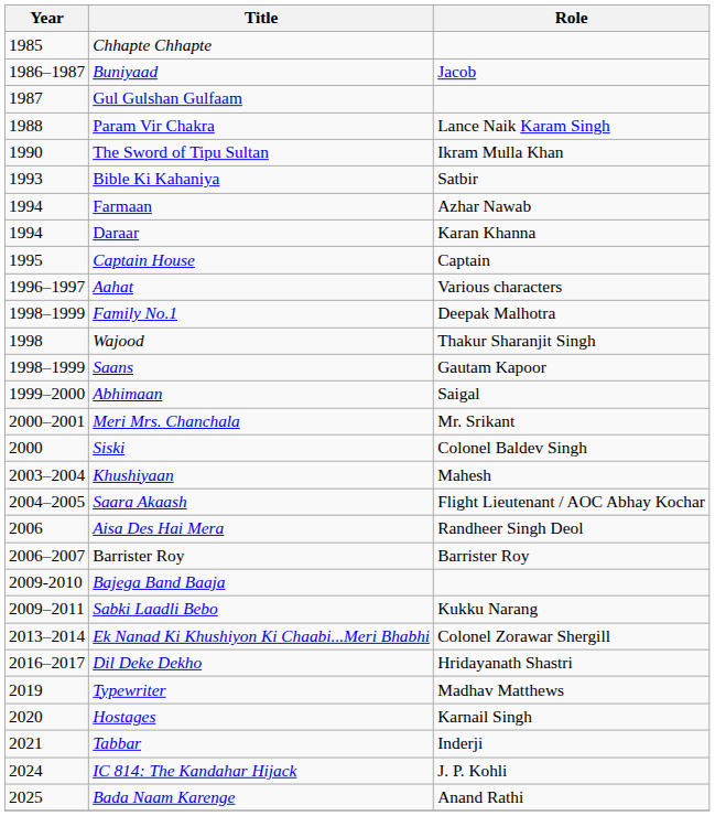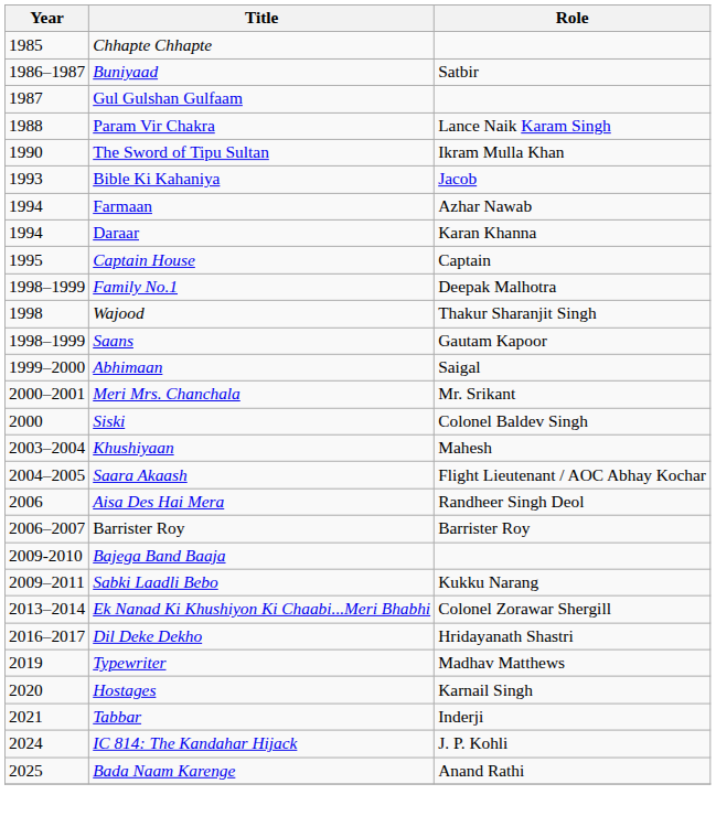 <table class="wikitable">
 <tr>
 <th>Year</th>
 <th>Title</th>
 <th>Role</th>
 </tr>
 <tr>
 <td>1985</td>
 <td><em>Chhapte Chhapte</em></td>
 <td></td>
 </tr>
 <tr>
 <td>1986–1987</td>
 <td><em><a href='#'>Buniyaad</a><strong></td>
-<td><a href='#'>Jacob</a></td>
+<td>Satbir</td>
 </tr>
 <tr>
 <td>1987</td>
 <td></em><a href='#'>Gul Gulshan Gulfaam</a><em></td>
 <td></td>
 </tr>
 <tr>
 <td>1988</td>
 <td></em><a href='#'>Param Vir Chakra</a><em></td>
 <td>Lance Naik <a href='#'>Karam Singh</a></td>
 </tr>
 <tr>
 <td>1990</td>
 <td></em><a href='#'>The Sword of Tipu Sultan</a><em></td>
 <td>Ikram Mulla Khan</td>
 </tr>
 <tr>
 <td>1993</td>
 <td></em><a href='#'>Bible Ki Kahaniya</a><em></td>
-<td>Satbir</td>
+<td><a href='#'>Jacob</a></td>
 </tr>
 <tr>
 <td>1994</td>
 <td></em><a href='#'>Farmaan</a><em></td>
 <td>Azhar Nawab</td>
 </tr>
 <tr>
 <td>1994</td>
 <td></em><a href='#'>Daraar</a></strong></td>
 <td>Karan Khanna</td>
 </tr>
 <tr>
 <td>1995</td>
 <td><em><a href='#'>Captain House</a></em></td>
 <td>Captain</td>
-</tr>
-<tr>
-<td>1996–1997</td>
-<td><em><a href='#'>Aahat</a></em></td>
-<td>Various characters</td>
 </tr>
 <tr>
 <td>1998–1999</td>
 <td><em><a href='#'>Family No.1</a></em></td>
 <td>Deepak Malhotra</td>
 </tr>
 <tr>
 <td>1998</td>
 <td><em>Wajood</em></td>
 <td>Thakur Sharanjit Singh</td>
 </tr>
 <tr>
 <td>1998–1999</td>
 <td><em><a href='#'>Saans</a></em></td>
 <td>Gautam Kapoor</td>
 </tr>
 <tr>
 <td>1999–2000</td>
 <td><em><a href='#'>Abhimaan</a></em></td>
 <td>Saigal</td>
 </tr>
 <tr>
 <td>2000–2001</td>
 <td><em><a href='#'>Meri Mrs. Chanchala</a></em></td>
 <td>Mr. Srikant</td>
 </tr>
 <tr>
 <td>2000</td>
 <td><em><a href='#'>Siski</a></em></td>
 <td>Colonel Baldev Singh</td>
 </tr>
 <tr>
 <td>2003–2004</td>
 <td><em><a href='#'>Khushiyaan</a></em></td>
 <td>Mahesh</td>
 </tr>
 <tr>
 <td>2004–2005</td>
 <td><em><a href='#'>Saara Akaash</a></em></td>
 <td>Flight Lieutenant / AOC Abhay Kochar</td>
 </tr>
 <tr>
 <td>2006</td>
 <td><em><a href='#'>Aisa Des Hai Mera</a></em></td>
 <td>Randheer Singh Deol</td>
 </tr>
 <tr>
 <td>2006–2007</td>
 <td>Barrister Roy</td>
 <td>Barrister Roy</td>
 </tr>
 <tr>
 <td>2009-2010</td>
 <td><em><a href='#'>Bajega Band Baaja</a></em></td>
 <td></td>
 </tr>
 <tr>
 <td>2009–2011</td>
 <td><em><a href='#'>Sabki Laadli Bebo</a></em></td>
 <td>Kukku Narang</td>
 </tr>
 <tr>
 <td>2013–2014</td>
 <td><em><a href='#'>Ek Nanad Ki Khushiyon Ki Chaabi...Meri Bhabhi</a></em></td>
 <td>Colonel Zorawar Shergill</td>
 </tr>
 <tr>
 <td>2016–2017</td>
 <td><em><a href='#'>Dil Deke Dekho</a></em></td>
 <td>Hridayanath Shastri</td>
 </tr>
 <tr>
 <td>2019</td>
 <td><em><a href='#'>Typewriter</a></em></td>
 <td>Madhav Matthews</td>
 </tr>
 <tr>
 <td>2020</td>
 <td><em><a href='#'>Hostages</a></em></td>
 <td>Karnail Singh</td>
 </tr>
 <tr>
 <td>2021</td>
 <td><em><a href='#'>Tabbar</a></em></td>
 <td>Inderji</td>
 </tr>
 <tr>
 <td>2024</td>
 <td><em><a href='#'>IC 814: The Kandahar Hijack</a></em></td>
 <td>J. P. Kohli</td>
 </tr>
 <tr>
 <td>2025</td>
 <td><em><a href='#'>Bada Naam Karenge</a></em></td>
 <td>Anand Rathi</td>
 </tr>
 <tr>
 </tr>
 </table>
